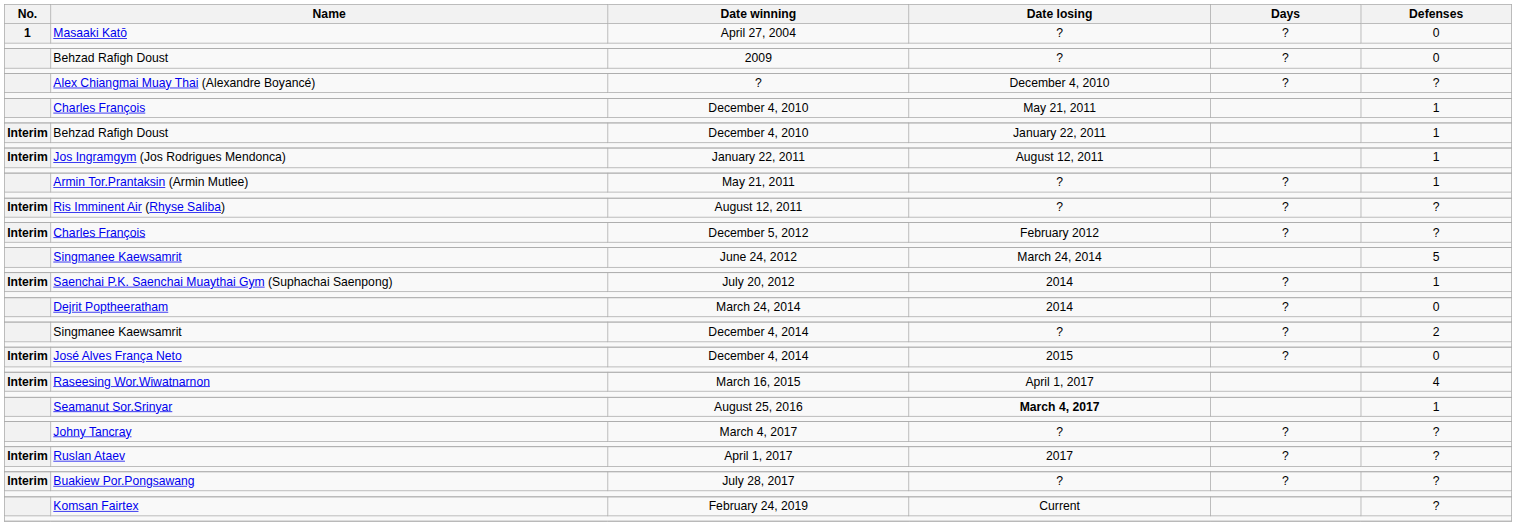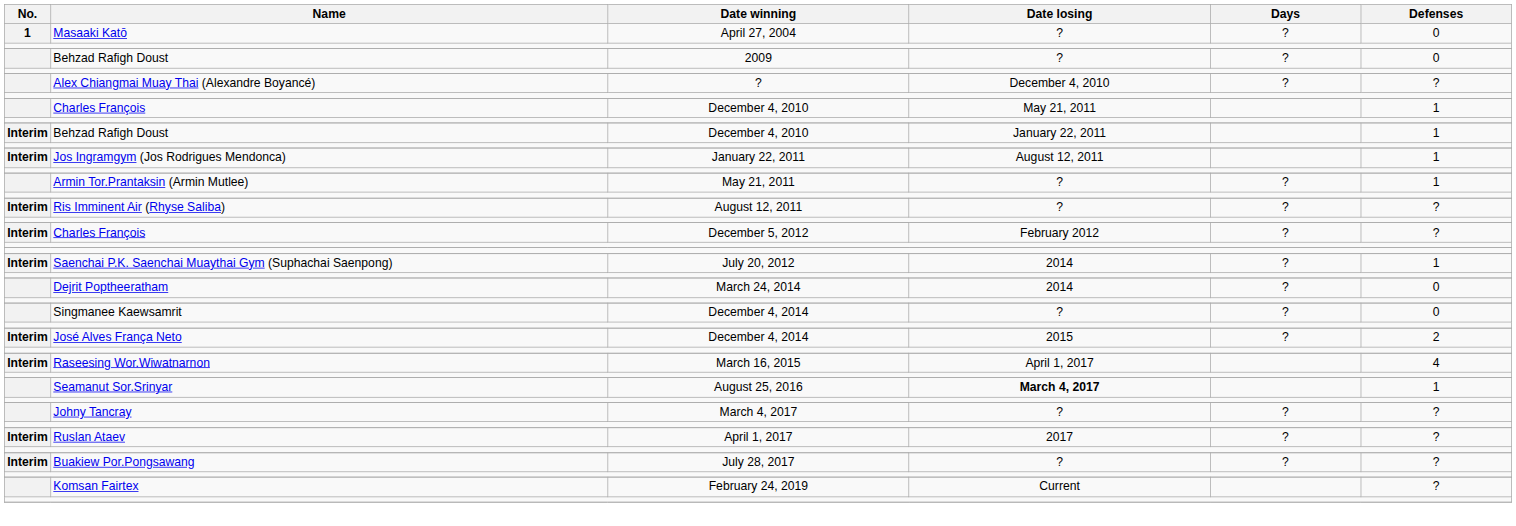 <table class="wikitable" width=100%>
 <tr>
 <th style="width:1%;">No.</th>
 <th style="width:37%;">Name</th>
 <th style="width:20%;">Date winning</th>
 <th style="width:20%;">Date losing</th>
 <th data-sort-type="number" style="width:10%;">Days</th>
 <th data-sort-type="number" style="width:10%;">Defenses</th>
 </tr>
 <tr align=center>
 <th>1</th>
 <td align=left> <a href='#'>Masaaki Katō</a></td>
 <td>April 27, 2004</td>
 <td>?</td>
 <td>?</td>
 <td>0</td>
 </tr>
 <tr>
 <td colspan="6"></td>
 </tr>
 <tr>
 </tr>
 <tr align=center>
 <th></th>
 <td align=left> Behzad Rafigh Doust</td>
 <td>2009</td>
 <td>?</td>
 <td>?</td>
 <td>0</td>
 </tr>
 <tr>
 <td colspan="6"></td>
 </tr>
 <tr>
 </tr>
 <tr align=center>
 <th></th>
 <td align=left> <a href='#'>Alex Chiangmai Muay Thai</a> (Alexandre Boyancé)</td>
 <td>?</td>
 <td>December 4, 2010</td>
 <td>?</td>
 <td>?</td>
 </tr>
 <tr>
 <td colspan="6"></td>
 </tr>
 <tr>
 </tr>
 <tr align=center>
 <th></th>
 <td align=left> <a href='#'>Charles François</a></td>
 <td>December 4, 2010</td>
 <td>May 21, 2011</td>
 <td></td>
 <td>1</td>
 </tr>
 <tr>
 <td colspan="6"></td>
 </tr>
 <tr>
 </tr>
 <tr align=center>
 <th>Interim</th>
 <td align=left> Behzad Rafigh Doust</td>
 <td>December 4, 2010</td>
 <td>January 22, 2011</td>
 <td></td>
 <td>1</td>
 </tr>
 <tr>
 <td colspan="6"></td>
 </tr>
 <tr>
 </tr>
 <tr align=center>
 <th>Interim</th>
 <td align=left> <a href='#'>Jos Ingramgym</a> (Jos Rodrigues Mendonca)</td>
 <td>January 22, 2011</td>
 <td>August 12, 2011</td>
 <td></td>
 <td>1</td>
 </tr>
 <tr>
 <td colspan="6"></td>
 </tr>
 <tr>
 </tr>
 <tr align=center>
 <th></th>
 <td align=left> <a href='#'>Armin Tor.Prantaksin</a> (Armin Mutlee)</td>
 <td>May 21, 2011</td>
 <td>?</td>
 <td>?</td>
 <td>1</td>
 </tr>
 <tr>
 <td colspan="6"></td>
 </tr>
 <tr>
 </tr>
 <tr align=center>
 <th>Interim</th>
 <td align=left> <a href='#'>Ris Imminent Air</a> (<a href='#'>Rhyse Saliba</a>)</td>
 <td>August 12, 2011</td>
 <td>?</td>
 <td>?</td>
 <td>?</td>
 </tr>
 <tr>
 <td colspan="6"></td>
 </tr>
 <tr>
 </tr>
 <tr>
 </tr>
 <tr align=center>
 <th>Interim</th>
 <td align=left> <a href='#'>Charles François</a></td>
 <td>December 5, 2012</td>
 <td>February 2012</td>
 <td>?</td>
 <td>?</td>
 </tr>
 <tr>
 <td colspan="6"></td>
 </tr>
 <tr>
 </tr>
 <tr>
 </tr>
-<tr align=center>
-<th></th>
-<td align=left> <a href='#'>Singmanee Kaewsamrit</a></td>
-<td>June 24, 2012</td>
-<td>March 24, 2014</td>
-<td></td>
-<td>5</td>
-</tr>
 <tr>
 <td colspan="6"></td>
 </tr>
 <tr>
 </tr>
 <tr>
 </tr>
 <tr align=center>
 <th>Interim</th>
 <td align=left> <a href='#'>Saenchai P.K. Saenchai Muaythai Gym</a> (Suphachai Saenpong)</td>
 <td>July 20, 2012</td>
 <td>2014</td>
 <td>?</td>
 <td>1</td>
 </tr>
 <tr>
 <td colspan="6"></td>
 </tr>
 <tr>
 </tr>
 <tr>
 </tr>
 <tr align=center>
 <th></th>
 <td align=left> <a href='#'>Dejrit Poptheeratham</a></td>
 <td>March 24, 2014</td>
 <td>2014</td>
 <td>?</td>
 <td>0</td>
 </tr>
 <tr>
 <td colspan="6"></td>
 </tr>
 <tr>
 </tr>
 <tr>
 </tr>
 <tr align=center>
 <th></th>
 <td align=left> Singmanee Kaewsamrit</td>
 <td>December 4, 2014</td>
 <td>?</td>
 <td>?</td>
-<td>2</td>
+<td>0</td>
 </tr>
 <tr>
 <td colspan="6"></td>
 </tr>
 <tr>
 </tr>
 <tr>
 </tr>
 <tr align=center>
 <th>Interim</th>
 <td align=left> <a href='#'>José Alves França Neto</a></td>
 <td>December 4, 2014</td>
 <td>2015</td>
 <td>?</td>
-<td>0</td>
+<td>2</td>
 </tr>
 <tr>
 <td colspan="6"></td>
 </tr>
 <tr>
 </tr>
 <tr>
 </tr>
 <tr align=center>
 <th>Interim</th>
 <td align=left> <a href='#'>Raseesing Wor.Wiwatnarnon</a></td>
 <td>March 16, 2015</td>
 <td>April 1, 2017</td>
 <td></td>
 <td>4</td>
 </tr>
 <tr>
 <td colspan="6"></td>
 </tr>
 <tr>
 </tr>
 <tr>
 </tr>
 <tr align=center>
 <th></th>
 <td align=left> <a href='#'>Seamanut Sor.Srinyar</a></td>
 <td>August 25, 2016</td>
 <td><strong>March 4, 2017</strong></td>
 <td></td>
 <td>1</td>
 </tr>
 <tr>
 <td colspan="6"></td>
 </tr>
 <tr>
 </tr>
 <tr>
 </tr>
 <tr align=center>
 <th></th>
 <td align=left> <a href='#'>Johny Tancray</a></td>
 <td>March 4, 2017</td>
 <td>?</td>
 <td>?</td>
 <td>?</td>
 </tr>
 <tr>
 <td colspan="6"></td>
 </tr>
 <tr>
 </tr>
 <tr align=center>
 <th>Interim</th>
 <td align=left> <a href='#'>Ruslan Ataev</a></td>
 <td>April 1, 2017</td>
 <td>2017</td>
 <td>?</td>
 <td>?</td>
 </tr>
 <tr>
 <td colspan="6"></td>
 </tr>
 <tr>
 </tr>
 <tr>
 </tr>
 <tr align=center>
 <th>Interim</th>
 <td align=left> <a href='#'>Buakiew Por.Pongsawang</a></td>
 <td>July 28, 2017</td>
 <td>?</td>
 <td>?</td>
 <td>?</td>
 </tr>
 <tr>
 <td colspan="6"></td>
 </tr>
 <tr>
 </tr>
 <tr align=center>
 <th></th>
 <td align=left> <a href='#'>Komsan Fairtex</a></td>
 <td>February 24, 2019</td>
 <td>Current</td>
 <td></td>
 <td>?</td>
 </tr>
 <tr>
 <td colspan="6"></td>
 </tr>
 <tr>
 </tr>
 </table>
